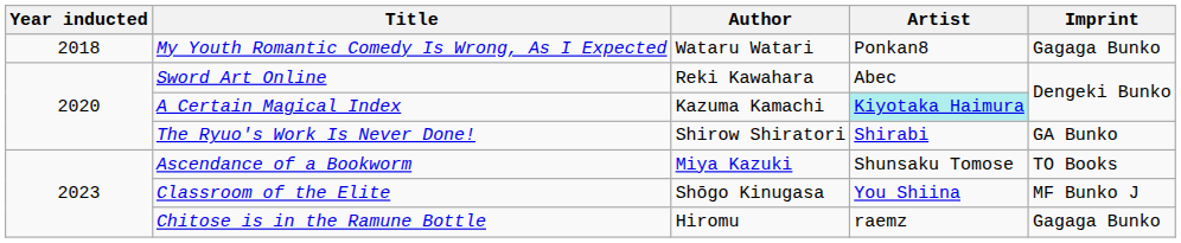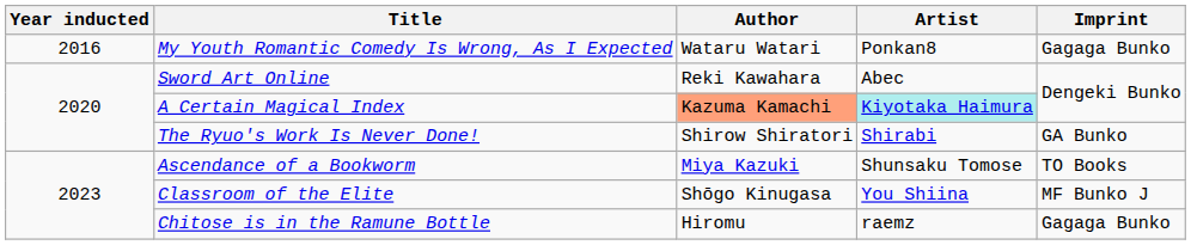 <table class="wikitable">
 <tr>
 <th>Year inducted</th>
 <th>Title</th>
 <th>Author</th>
 <th>Artist</th>
 <th>Imprint</th>
 </tr>
 <tr>
-<td align="center">2018</td>
+<td align="center">2016</td>
 <td><em><a href='#'>My Youth Romantic Comedy Is Wrong, As I Expected</a></em></td>
 <td>Wataru Watari</td>
 <td>Ponkan8</td>
 <td>Gagaga Bunko</td>
 </tr>
 <tr>
 <td align="center" rowspan="3">2020</td>
 <td><em><a href='#'>Sword Art Online</a></em></td>
 <td>Reki Kawahara</td>
 <td>Abec</td>
 <td rowspan="2">Dengeki Bunko</td>
 </tr>
 <tr>
 <td><em><a href='#'>A Certain Magical Index</a></em></td>
-<td>Kazuma Kamachi</td>
+<td style="background: lightsalmon;">Kazuma Kamachi</td>
 <td style="background: paleturquoise;"><a href='#'>Kiyotaka Haimura</a></td>
 </tr>
 <tr>
 <td><em><a href='#'>The Ryuo's Work Is Never Done!</a></em></td>
 <td>Shirow Shiratori</td>
 <td><a href='#'>Shirabi</a></td>
 <td>GA Bunko</td>
 </tr>
 <tr>
 <td align="center" rowspan="3">2023</td>
 <td><em><a href='#'>Ascendance of a Bookworm</a></em></td>
 <td><a href='#'>Miya Kazuki</a></td>
 <td>Shunsaku Tomose</td>
 <td>TO Books</td>
 </tr>
 <tr>
 <td><em><a href='#'>Classroom of the Elite</a></em></td>
 <td>Shōgo Kinugasa</td>
 <td><a href='#'>You Shiina</a></td>
 <td>MF Bunko J</td>
 </tr>
 <tr>
 <td><em><a href='#'>Chitose is in the Ramune Bottle</a></em></td>
 <td>Hiromu</td>
 <td>raemz</td>
 <td>Gagaga Bunko</td>
 </tr>
 </table>
